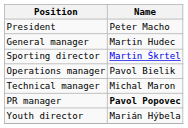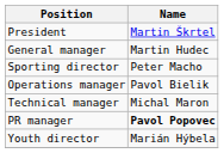 <table class=wikitable>
 <tr>
 <th>Position</th>
 <th>Name</th>
 </tr>
 <tr>
 <td>President</td>
-<td> Peter Macho</td>
+<td> <a href='#'>Martin Škrtel</a></td>
 </tr>
 <tr>
 <td>General manager</td>
 <td> Martin Hudec</td>
 </tr>
 <tr>
 <td>Sporting director</td>
-<td> <a href='#'>Martin Škrtel</a></td>
+<td> Peter Macho</td>
 </tr>
 <tr>
 <td>Operations manager</td>
 <td> Pavol Bielik</td>
 </tr>
 <tr>
 <td>Technical manager</td>
 <td> Michal Maron</td>
 </tr>
 <tr>
 <td>PR manager</td>
 <td><strong> Pavol Popovec</strong></td>
 </tr>
 <tr>
 <td>Youth director</td>
 <td> Marián Hýbela</td>
 </tr>
 <tr>
 </tr>
 </table>
